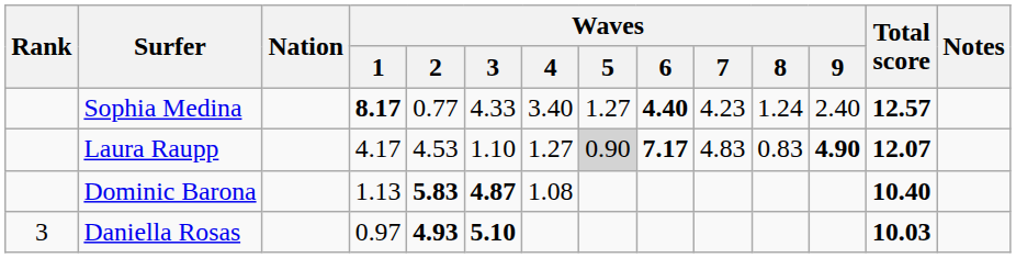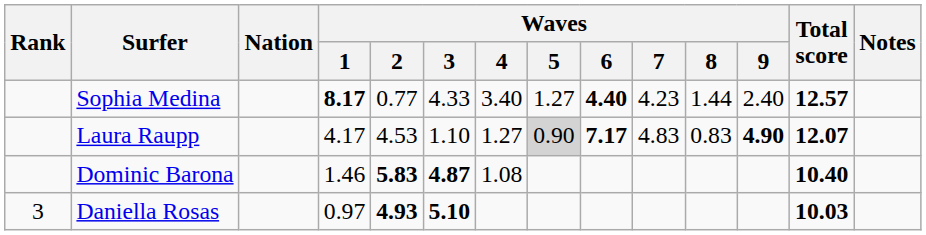 <table class="wikitable sortable" style="text-align:center">
 <tr>
 <th rowspan=2>Rank</th>
 <th rowspan=2>Surfer</th>
 <th rowspan=2>Nation</th>
 <th colspan=9>Waves</th>
 <th rowspan=2>Total<br>score</th>
 <th rowspan=2>Notes</th>
 </tr>
 <tr>
 <th>1</th>
 <th>2</th>
 <th>3</th>
 <th>4</th>
 <th>5</th>
 <th>6</th>
 <th>7</th>
 <th>8</th>
 <th>9</th>
 </tr>
 <tr>
 <td></td>
 <td align=left><a href='#'>Sophia Medina</a></td>
 <td align=left></td>
 <td><strong>8.17</strong></td>
 <td>0.77</td>
 <td>4.33</td>
 <td>3.40</td>
 <td>1.27</td>
 <td><strong>4.40</strong></td>
 <td>4.23</td>
-<td>1.24</td>
+<td>1.44</td>
 <td>2.40</td>
 <td><strong>12.57</strong></td>
 <td></td>
 </tr>
 <tr>
 <td></td>
 <td align=left><a href='#'>Laura Raupp</a></td>
 <td align=left></td>
 <td>4.17</td>
 <td>4.53</td>
 <td>1.10</td>
 <td>1.27</td>
 <td style="background: lightgrey;">0.90</td>
 <td><strong>7.17</strong></td>
 <td>4.83</td>
 <td>0.83</td>
 <td><strong>4.90</strong></td>
 <td><strong>12.07</strong></td>
 <td></td>
 </tr>
 <tr>
 <td></td>
 <td align=left><a href='#'>Dominic Barona</a></td>
 <td align=left></td>
-<td>1.13</td>
+<td>1.46</td>
 <td><strong>5.83</strong></td>
 <td><strong>4.87</strong></td>
 <td>1.08</td>
 <td></td>
 <td></td>
 <td></td>
 <td></td>
 <td></td>
 <td><strong>10.40</strong></td>
 <td></td>
 </tr>
 <tr>
 <td>3</td>
 <td align=left><a href='#'>Daniella Rosas</a></td>
 <td align=left></td>
 <td>0.97</td>
 <td><strong>4.93</strong></td>
 <td><strong>5.10</strong></td>
 <td></td>
 <td></td>
 <td></td>
 <td></td>
 <td></td>
 <td></td>
 <td><strong>10.03</strong></td>
 <td></td>
 </tr>
 </table>
